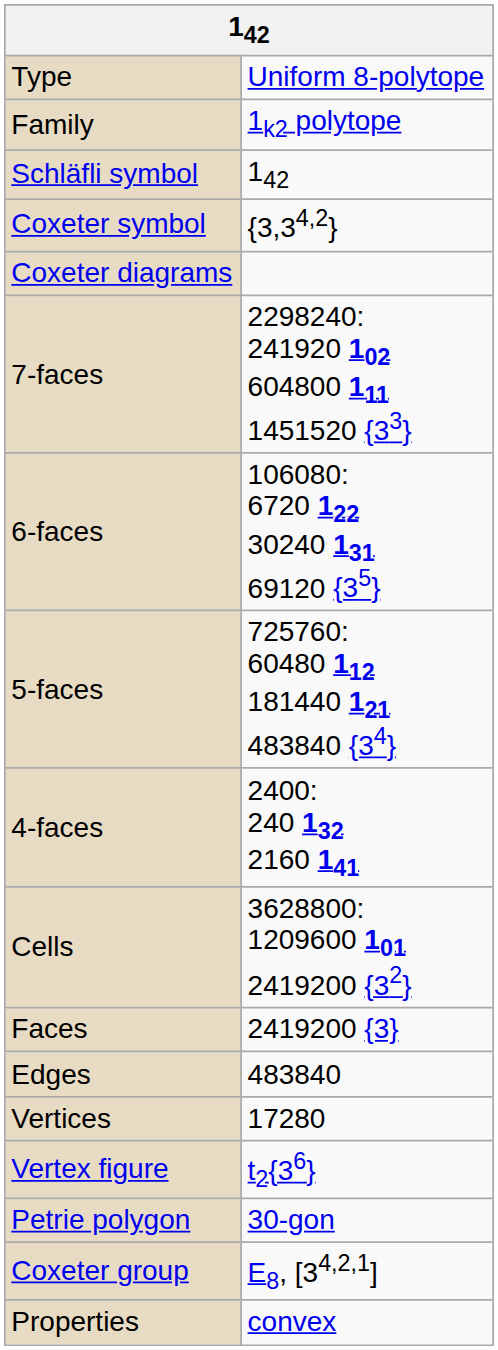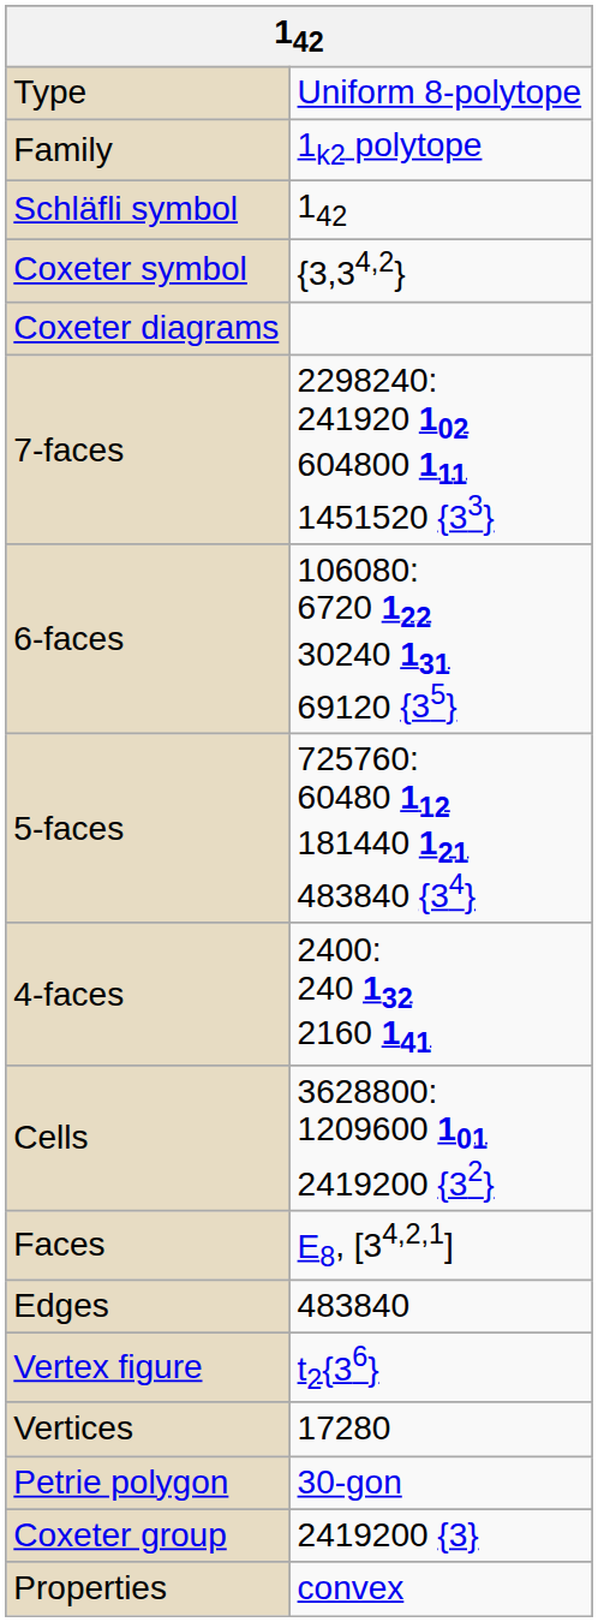 <table class="wikitable" align="right" style="margin-left:10px" width="280">
 <tr>
 <th bgcolor=#e7dcc3 colspan=2>1<sub>42</sub></th>
 </tr>
 <tr>
 <td bgcolor=#e7dcc3>Type</td>
 <td><a href='#'>Uniform 8-polytope</a></td>
 </tr>
 <tr>
 <td bgcolor=#e7dcc3>Family</td>
 <td><a href='#'>1<sub>k2</sub> polytope</a></td>
 </tr>
 <tr>
 <td bgcolor=#e7dcc3><a href='#'>Schläfli symbol</a></td>
 <td>1<sub>42</sub></td>
 </tr>
 <tr>
 <td bgcolor=#e7dcc3><a href='#'>Coxeter symbol</a></td>
 <td>{3,3<sup>4,2</sup>}</td>
 </tr>
 <tr>
 <td bgcolor=#e7dcc3><a href='#'>Coxeter diagrams</a></td>
 <td><br></td>
 </tr>
 <tr>
 <td bgcolor=#e7dcc3>7-faces</td>
 <td>2298240:<br>241920 <strong><a href='#'>1<sub>02</sub></a></strong><br>604800 <strong><a href='#'>1<sub>11</sub></a></strong><br>1451520 <a href='#'>{3<sup>3</sup>}</a></td>
 </tr>
 <tr>
 <td bgcolor=#e7dcc3>6-faces</td>
 <td>106080:<br>6720 <strong><a href='#'>1<sub>22</sub></a></strong><br>30240 <strong><a href='#'>1<sub>31</sub></a></strong><br>69120 <a href='#'>{3<sup>5</sup>}</a></td>
 </tr>
 <tr>
 <td bgcolor=#e7dcc3>5-faces</td>
 <td>725760:<br>60480 <strong><a href='#'>1<sub>12</sub></a></strong><br>181440 <strong><a href='#'>1<sub>21</sub></a></strong><br>483840 <a href='#'>{3<sup>4</sup>}</a></td>
 </tr>
 <tr>
 <td bgcolor=#e7dcc3>4-faces</td>
 <td>2400:<br>240 <strong><a href='#'>1<sub>32</sub></a></strong><br>2160 <strong><a href='#'>1<sub>41</sub></a></strong></td>
 </tr>
 <tr>
 <td bgcolor=#e7dcc3>Cells</td>
 <td>3628800:<br>1209600 <strong><a href='#'>1<sub>01</sub></a></strong><br>2419200 <a href='#'>{3<sup>2</sup>}</a></td>
 </tr>
 <tr>
 <td bgcolor=#e7dcc3>Faces</td>
-<td>2419200 <a href='#'>{3}</a></td>
+<td><a href='#'>E<sub>8</sub></a>, [3<sup>4,2,1</sup>]</td>
 </tr>
 <tr>
 <td bgcolor=#e7dcc3>Edges</td>
 <td>483840</td>
 </tr>
 <tr>
+<td bgcolor=#e7dcc3><a href='#'>Vertex figure</a></td>
+<td><a href='#'>t<sub>2</sub>{3<sup>6</sup>}</a> </td>
+</tr>
+<tr>
 <td bgcolor=#e7dcc3>Vertices</td>
 <td>17280</td>
-</tr>
-<tr>
-<td bgcolor=#e7dcc3><a href='#'>Vertex figure</a></td>
-<td><a href='#'>t<sub>2</sub>{3<sup>6</sup>}</a> </td>
 </tr>
 <tr>
 <td bgcolor=#e7dcc3><a href='#'>Petrie polygon</a></td>
 <td><a href='#'>30-gon</a></td>
 </tr>
 <tr>
 <td bgcolor=#e7dcc3><a href='#'>Coxeter group</a></td>
-<td><a href='#'>E<sub>8</sub></a>, [3<sup>4,2,1</sup>]</td>
+<td>2419200 <a href='#'>{3}</a></td>
 </tr>
 <tr>
 <td bgcolor=#e7dcc3>Properties</td>
 <td><a href='#'>convex</a></td>
 </tr>
 </table>
